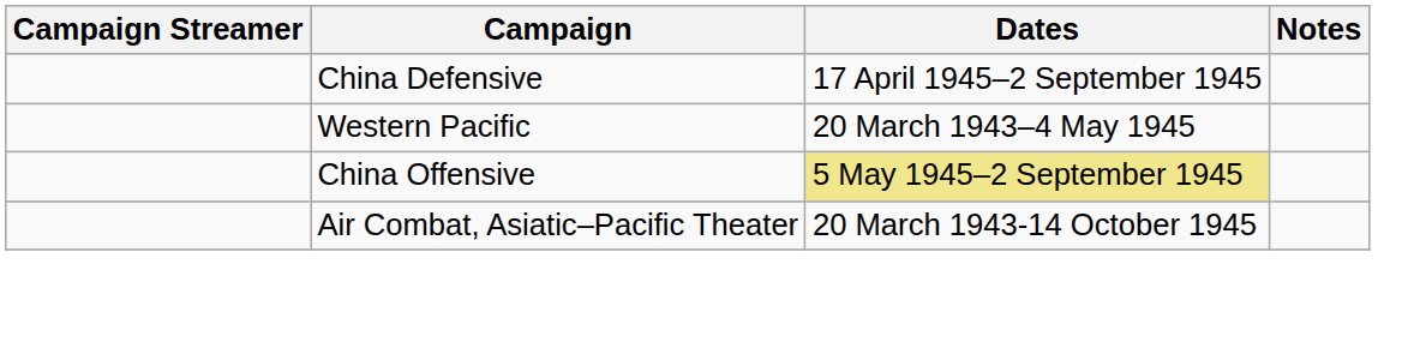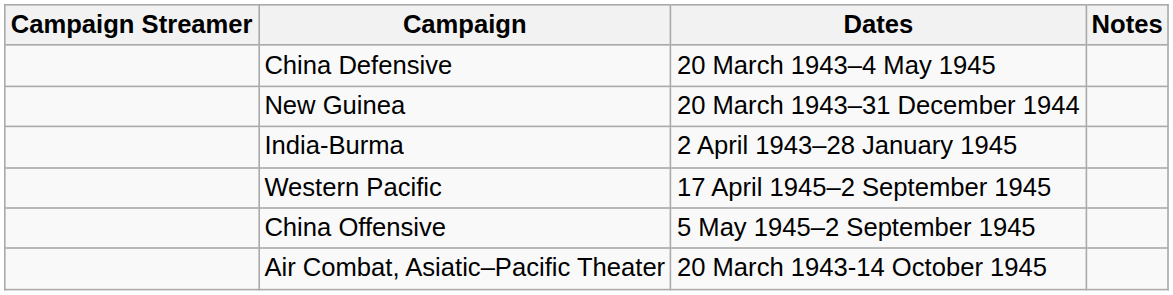 <table class="wikitable">
 <tr style="background:#efefef;">
 <th>Campaign Streamer</th>
 <th>Campaign</th>
 <th>Dates</th>
 <th>Notes</th>
 </tr>
 <tr>
 <td></td>
 <td>China Defensive</td>
+<td>20 March 1943–4 May 1945</td>
+<td></td>
+</tr>
+<tr>
+<td></td>
+<td>New Guinea</td>
+<td>20 March 1943–31 December 1944</td>
+<td></td>
+</tr>
+<tr>
+<td></td>
+<td>India-Burma</td>
+<td>2 April 1943–28 January 1945</td>
+<td></td>
+</tr>
+<tr>
+<td></td>
+<td>Western Pacific</td>
 <td>17 April 1945–2 September 1945</td>
 <td></td>
 </tr>
 <tr>
 <td></td>
-<td>Western Pacific</td>
-<td>20 March 1943–4 May 1945</td>
-<td></td>
-</tr>
-<tr>
-<td></td>
 <td>China Offensive</td>
-<td style="background: khaki;">5 May 1945–2 September 1945</td>
+<td>5 May 1945–2 September 1945</td>
 <td></td>
 </tr>
 <tr>
 <td></td>
 <td>Air Combat, Asiatic–Pacific Theater</td>
 <td>20 March 1943-14 October 1945</td>
 <td></td>
 </tr>
 </table>
